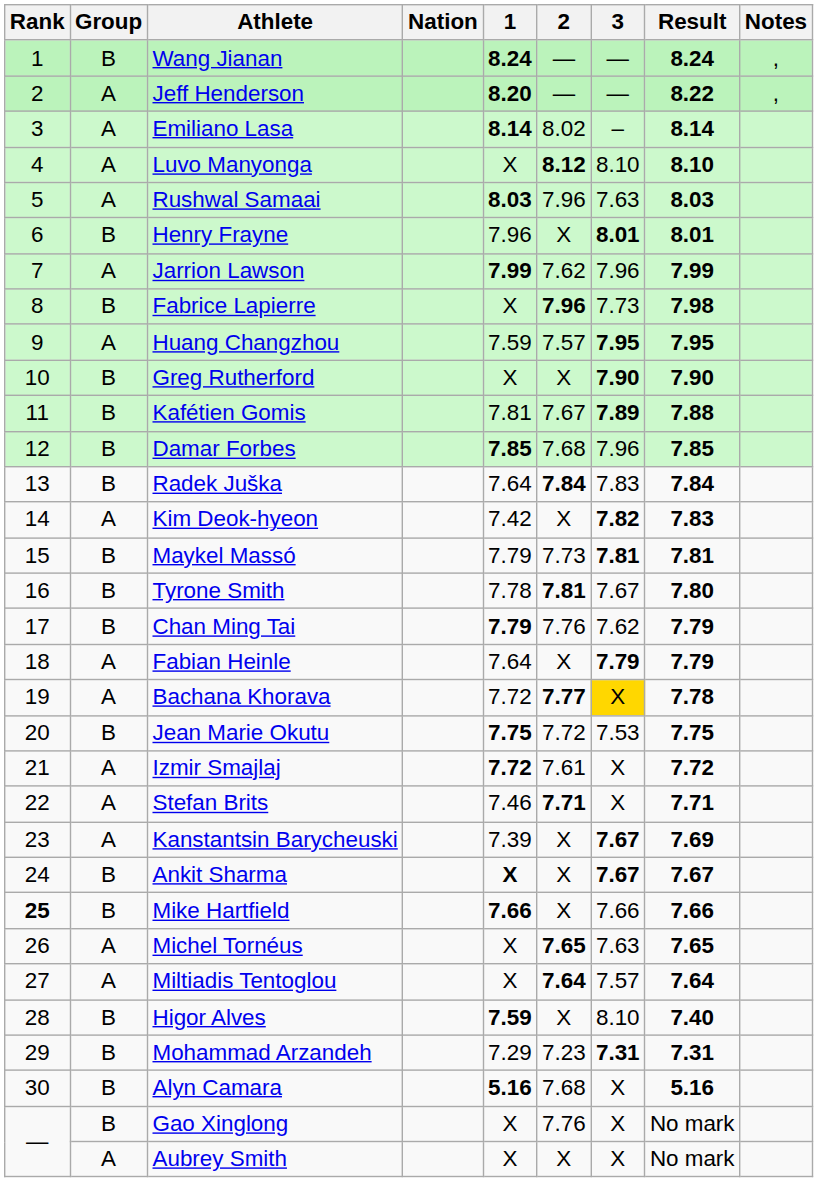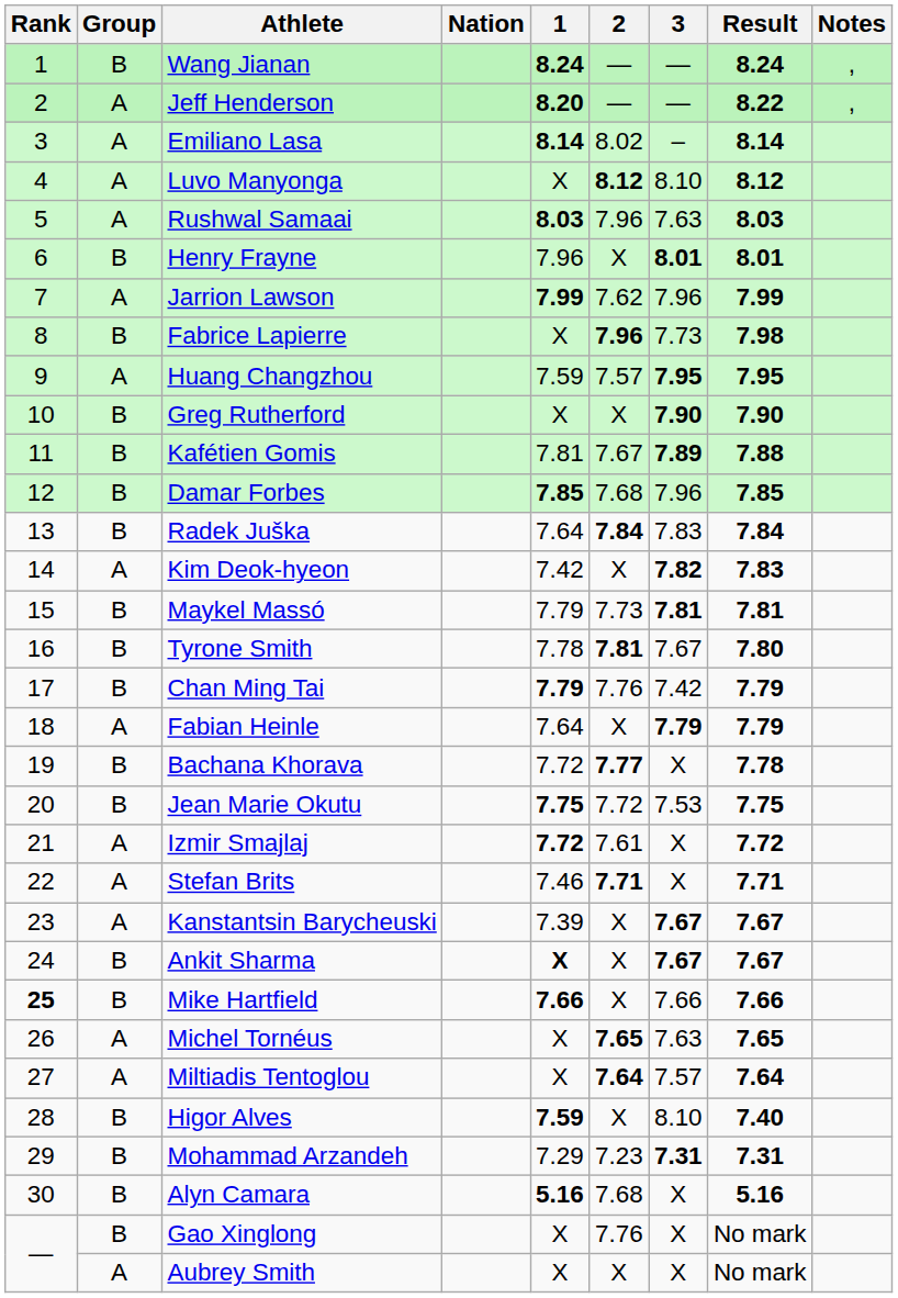 <table class="wikitable sortable" style="text-align:center">
 <tr>
 <th>Rank</th>
 <th>Group</th>
 <th>Athlete</th>
 <th>Nation</th>
 <th>1</th>
 <th>2</th>
 <th>3</th>
 <th>Result</th>
 <th class="unsortable">Notes</th>
 </tr>
 <tr bgcolor=bbf3bb>
 <td>1</td>
 <td>B</td>
 <td align="left"><a href='#'>Wang Jianan</a></td>
 <td align="left"></td>
 <td><strong>8.24</strong></td>
 <td data-sort-value=1.00>—</td>
 <td data-sort-value=1.00>—</td>
 <td><strong>8.24</strong></td>
 <td>, </td>
 </tr>
 <tr bgcolor=bbf3bb>
 <td>2</td>
 <td>A</td>
 <td align="left"><a href='#'>Jeff Henderson</a></td>
 <td align="left"></td>
 <td><strong>8.20</strong></td>
 <td data-sort-value=1.00>—</td>
 <td data-sort-value=1.00>—</td>
 <td><strong>8.22</strong></td>
 <td>, </td>
 </tr>
 <tr bgcolor=ccf9cc>
 <td>3</td>
 <td>A</td>
 <td align="left"><a href='#'>Emiliano Lasa</a></td>
 <td align="left"></td>
 <td><strong>8.14</strong></td>
 <td>8.02</td>
 <td>–</td>
 <td><strong>8.14</strong></td>
 <td></td>
 </tr>
 <tr bgcolor=ccf9cc>
 <td>4</td>
 <td>A</td>
 <td align="left"><a href='#'>Luvo Manyonga</a></td>
 <td align="left"></td>
 <td data-sort-value=1.00>X</td>
 <td><strong>8.12</strong></td>
 <td>8.10</td>
-<td><strong>8.10</strong></td>
+<td><strong>8.12</strong></td>
 <td></td>
 </tr>
 <tr bgcolor=ccf9cc>
 <td>5</td>
 <td>A</td>
 <td align="left"><a href='#'>Rushwal Samaai</a></td>
 <td align="left"></td>
 <td><strong>8.03</strong></td>
 <td>7.96</td>
 <td>7.63</td>
 <td><strong>8.03</strong></td>
 <td></td>
 </tr>
 <tr bgcolor=ccf9cc>
 <td>6</td>
 <td>B</td>
 <td align="left"><a href='#'>Henry Frayne</a></td>
 <td align="left"></td>
 <td>7.96</td>
 <td data-sort-value=1.00>X</td>
 <td><strong>8.01</strong></td>
 <td><strong>8.01</strong></td>
 <td></td>
 </tr>
 <tr bgcolor=ccf9cc>
 <td>7</td>
 <td>A</td>
 <td align="left"><a href='#'>Jarrion Lawson</a></td>
 <td align="left"></td>
 <td><strong>7.99</strong></td>
 <td>7.62</td>
 <td>7.96</td>
 <td><strong>7.99</strong></td>
 <td></td>
 </tr>
 <tr bgcolor=ccf9cc>
 <td>8</td>
 <td>B</td>
 <td align="left"><a href='#'>Fabrice Lapierre</a></td>
 <td align="left"></td>
 <td data-sort-value=1.00>X</td>
 <td><strong>7.96</strong></td>
 <td>7.73</td>
 <td><strong>7.98</strong></td>
 <td></td>
 </tr>
 <tr bgcolor=ccf9cc>
 <td>9</td>
 <td>A</td>
 <td align="left"><a href='#'>Huang Changzhou</a></td>
 <td align="left"></td>
 <td>7.59</td>
 <td>7.57</td>
 <td><strong>7.95</strong></td>
 <td><strong>7.95</strong></td>
 <td></td>
 </tr>
 <tr bgcolor=ccf9cc>
 <td>10</td>
 <td>B</td>
 <td align="left"><a href='#'>Greg Rutherford</a></td>
 <td align="left"></td>
 <td data-sort-value=1.00>X</td>
 <td data-sort-value=1.00>X</td>
 <td><strong>7.90</strong></td>
 <td><strong>7.90</strong></td>
 <td></td>
 </tr>
 <tr bgcolor=ccf9cc>
 <td>11</td>
 <td>B</td>
 <td align="left"><a href='#'>Kafétien Gomis</a></td>
 <td align="left"></td>
 <td>7.81</td>
 <td>7.67</td>
 <td><strong>7.89</strong></td>
 <td><strong>7.88</strong></td>
 <td></td>
 </tr>
 <tr bgcolor=ccf9cc>
 <td>12</td>
 <td>B</td>
 <td align="left"><a href='#'>Damar Forbes</a></td>
 <td align="left"></td>
 <td><strong>7.85</strong></td>
 <td>7.68</td>
 <td>7.96</td>
 <td><strong>7.85</strong></td>
 <td></td>
 </tr>
 <tr>
 <td>13</td>
 <td>B</td>
 <td align="left"><a href='#'>Radek Juška</a></td>
 <td align="left"></td>
 <td>7.64</td>
 <td><strong>7.84</strong></td>
 <td>7.83</td>
 <td><strong>7.84</strong></td>
 <td></td>
 </tr>
 <tr>
 <td>14</td>
 <td>A</td>
 <td align="left"><a href='#'>Kim Deok-hyeon</a></td>
 <td align="left"></td>
 <td>7.42</td>
 <td data-sort-value=1.00>X</td>
 <td><strong>7.82</strong></td>
 <td><strong>7.83</strong></td>
 <td></td>
 </tr>
 <tr>
 <td>15</td>
 <td>B</td>
 <td align="left"><a href='#'>Maykel Massó</a></td>
 <td align="left"></td>
 <td>7.79</td>
 <td>7.73</td>
 <td><strong>7.81</strong></td>
 <td><strong>7.81</strong></td>
 <td></td>
 </tr>
 <tr>
 <td>16</td>
 <td>B</td>
 <td align="left"><a href='#'>Tyrone Smith</a></td>
 <td align="left"></td>
 <td>7.78</td>
 <td><strong>7.81</strong></td>
 <td>7.67</td>
 <td><strong>7.80</strong></td>
 <td></td>
 </tr>
 <tr>
 <td>17</td>
 <td>B</td>
 <td align="left"><a href='#'>Chan Ming Tai</a></td>
 <td align="left"></td>
 <td><strong>7.79</strong></td>
 <td>7.76</td>
-<td>7.62</td>
+<td>7.42</td>
 <td><strong>7.79</strong></td>
 <td></td>
 </tr>
 <tr>
 <td>18</td>
 <td>A</td>
 <td align="left"><a href='#'>Fabian Heinle</a></td>
 <td align="left"></td>
 <td>7.64</td>
 <td data-sort-value=1.00>X</td>
 <td><strong>7.79</strong></td>
 <td><strong>7.79</strong></td>
 <td></td>
 </tr>
 <tr>
 <td>19</td>
-<td>A</td>
+<td>B</td>
 <td align="left"><a href='#'>Bachana Khorava</a></td>
 <td align="left"></td>
 <td>7.72</td>
 <td><strong>7.77</strong></td>
-<td data-sort-value=1.00 style="background: gold;">X</td>
+<td data-sort-value=1.00>X</td>
 <td><strong>7.78</strong></td>
 <td></td>
 </tr>
 <tr>
 <td>20</td>
 <td>B</td>
 <td align="left"><a href='#'>Jean Marie Okutu</a></td>
 <td align="left"></td>
 <td><strong>7.75</strong></td>
 <td>7.72</td>
 <td>7.53</td>
 <td><strong>7.75</strong></td>
 <td></td>
 </tr>
 <tr>
 <td>21</td>
 <td>A</td>
 <td align="left"><a href='#'>Izmir Smajlaj</a></td>
 <td align="left"></td>
 <td><strong>7.72</strong></td>
 <td>7.61</td>
 <td data-sort-value=1.00>X</td>
 <td><strong>7.72</strong></td>
 <td></td>
 </tr>
 <tr>
 <td>22</td>
 <td>A</td>
 <td align="left"><a href='#'>Stefan Brits</a></td>
 <td align="left"></td>
 <td>7.46</td>
 <td><strong>7.71</strong></td>
 <td data-sort-value=1.00>X</td>
 <td><strong>7.71</strong></td>
 <td></td>
 </tr>
 <tr>
 <td>23</td>
 <td>A</td>
 <td align="left"><a href='#'>Kanstantsin Barycheuski</a></td>
 <td align="left"></td>
 <td>7.39</td>
 <td data-sort-value=1.00>X</td>
 <td><strong>7.67</strong></td>
-<td><strong>7.69</strong></td>
+<td><strong>7.67</strong></td>
 <td></td>
 </tr>
 <tr>
 <td>24</td>
 <td>B</td>
 <td align="left"><a href='#'>Ankit Sharma</a></td>
 <td align="left"></td>
 <td data-sort-value=1.00><strong>X</strong></td>
 <td data-sort-value=1.00>X</td>
 <td><strong>7.67</strong></td>
 <td><strong>7.67</strong></td>
 <td></td>
 </tr>
 <tr>
 <td><strong>25</strong></td>
 <td>B</td>
 <td align="left"><a href='#'>Mike Hartfield</a></td>
 <td align="left"></td>
 <td><strong>7.66</strong></td>
 <td data-sort-value=1.00>X</td>
 <td>7.66</td>
 <td><strong>7.66</strong></td>
 <td></td>
 </tr>
 <tr>
 <td>26</td>
 <td>A</td>
 <td align="left"><a href='#'>Michel Tornéus</a></td>
 <td align="left"></td>
 <td data-sort-value=1.00>X</td>
 <td><strong>7.65</strong></td>
 <td>7.63</td>
 <td><strong>7.65</strong></td>
 <td></td>
 </tr>
 <tr>
 <td>27</td>
 <td>A</td>
 <td align="left"><a href='#'>Miltiadis Tentoglou</a></td>
 <td align="left"></td>
 <td data-sort-value=1.00>X</td>
 <td><strong>7.64</strong></td>
 <td>7.57</td>
 <td><strong>7.64</strong></td>
 <td></td>
 </tr>
 <tr>
 <td>28</td>
 <td>B</td>
 <td align="left"><a href='#'>Higor Alves</a></td>
 <td align="left"></td>
 <td><strong>7.59</strong></td>
 <td data-sort-value=1.00>X</td>
 <td>8.10</td>
 <td><strong>7.40</strong></td>
 <td></td>
 </tr>
 <tr>
 <td>29</td>
 <td>B</td>
 <td align="left"><a href='#'>Mohammad Arzandeh</a></td>
 <td align="left"></td>
 <td>7.29</td>
 <td>7.23</td>
 <td><strong>7.31</strong></td>
 <td><strong>7.31</strong></td>
 <td></td>
 </tr>
 <tr>
 <td>30</td>
 <td>B</td>
 <td align="left"><a href='#'>Alyn Camara</a></td>
 <td align="left"></td>
 <td><strong>5.16</strong></td>
 <td>7.68</td>
 <td data-sort-value=1.00>X</td>
 <td><strong>5.16</strong></td>
 <td></td>
 </tr>
 <tr>
 <td rowspan=2 data-sort-value=31>—</td>
 <td>B</td>
 <td align="left"><a href='#'>Gao Xinglong</a></td>
 <td align="left"></td>
 <td data-sort-value=1.00>X</td>
 <td>7.76</td>
 <td data-sort-value=1.00>X</td>
 <td data-sort-value=1.00>No mark</td>
 <td></td>
 </tr>
 <tr>
 <td>A</td>
 <td align="left"><a href='#'>Aubrey Smith</a></td>
 <td align="left"></td>
 <td data-sort-value=1.00>X</td>
 <td data-sort-value=1.00>X</td>
 <td data-sort-value=1.00>X</td>
 <td data-sort-value=1.00>No mark</td>
 <td></td>
 </tr>
 </table>
